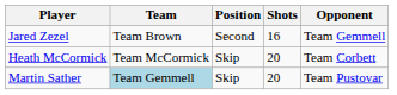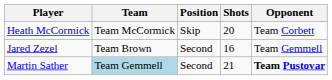 <table class="wikitable sortable">
 <tr>
 <th>Player</th>
 <th>Team</th>
 <th>Position</th>
 <th>Shots</th>
 <th>Opponent</th>
 </tr>
 <tr>
+<td><a href='#'>Heath McCormick</a></td>
+<td> Team McCormick</td>
+<td>Skip</td>
+<td>20</td>
+<td> Team <a href='#'>Corbett</a></td>
+</tr>
+<tr>
 <td><a href='#'>Jared Zezel</a></td>
 <td> Team Brown</td>
 <td>Second</td>
 <td>16</td>
 <td> Team <a href='#'>Gemmell</a></td>
 </tr>
 <tr>
-<td><a href='#'>Heath McCormick</a></td>
-<td> Team McCormick</td>
-<td>Skip</td>
-<td>20</td>
-<td> Team <a href='#'>Corbett</a></td>
-</tr>
-<tr>
 <td><a href='#'>Martin Sather</a></td>
 <td style="background: lightblue;"> Team Gemmell</td>
-<td>Skip</td>
-<td>20</td>
-<td> Team <a href='#'>Pustovar</a></td>
+<td>Second</td>
+<td>21</td>
+<td><strong> Team <a href='#'>Pustovar</a></strong></td>
 </tr>
 </table>
